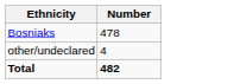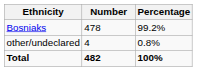 <table class="wikitable">
 <tr>
 <th width="100px">Ethnicity</th>
 <th width="80px">Number</th>
+<th width="80px">Percentage</th>
 </tr>
 <tr>
 <td><a href='#'>Bosniaks</a></td>
 <td>478</td>
+<td>99.2%</td>
 </tr>
 <tr>
 <td>other/undeclared</td>
 <td>4</td>
+<td>0.8%</td>
 </tr>
 <tr>
 <td><strong>Total</strong></td>
 <td><strong>482</strong></td>
+<td><strong>100%</strong></td>
 </tr>
 </table>
